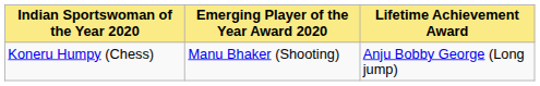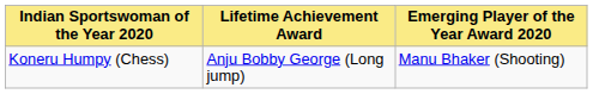 <table class="wikitable" style="font-size:100%">
 <tr>
 <th style="background:#FAEB86;" width="34%">Indian Sportswoman of the Year 2020</th>
+<th style="background:#FAEB86;" width="33%">Lifetime Achievement Award</th>
 <th style="background:#FAEB86;" width="33%">Emerging Player of the Year Award 2020</th>
-<th style="background:#FAEB86;" width="33%">Lifetime Achievement Award</th>
 </tr>
 <tr>
 <td valign="top"><a href='#'>Koneru Humpy</a> (Chess)</td>
+<td valign="top"><a href='#'>Anju Bobby George</a> (Long jump)</td>
 <td valign="top"><a href='#'>Manu Bhaker</a> (Shooting)</td>
-<td valign="top"><a href='#'>Anju Bobby George</a> (Long jump)</td>
 </tr>
 </table>
